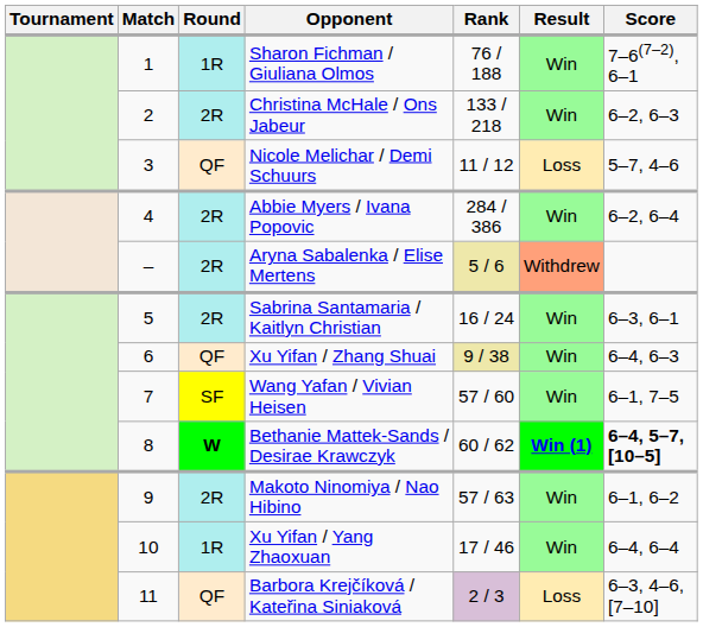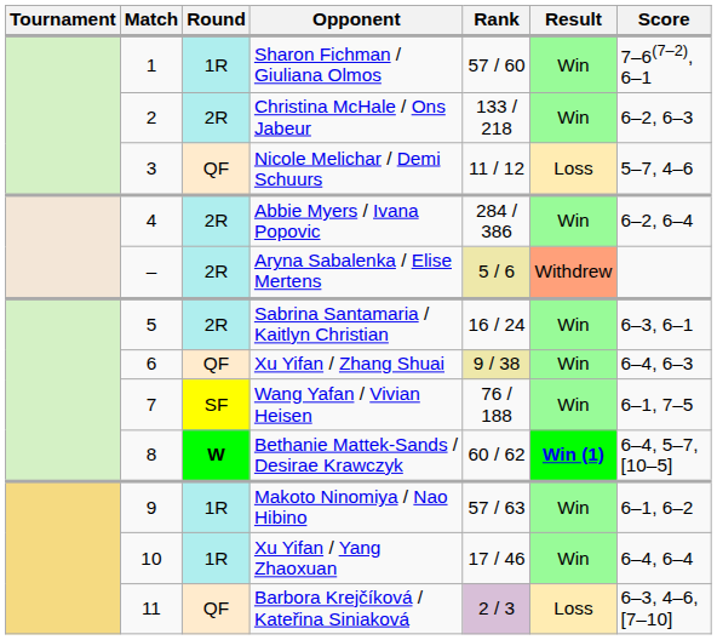 <table class="wikitable">
 <tr>
 <th>Tournament</th>
 <th>Match</th>
 <th>Round</th>
 <th>Opponent</th>
 <th>Rank</th>
 <th>Result</th>
 <th>Score</th>
 </tr>
 <tr style="border-top:3px solid #aaaaaa">
 <td rowspan="3" style="background:#D4F1C5; text-align:left"></td>
 <td style="text-align:center">1</td>
 <td style="text-align:center; background:#afeeee">1R</td>
 <td> <a href='#'>Sharon Fichman</a> /  <a href='#'>Giuliana Olmos</a></td>
-<td style="text-align:center">76 / 188</td>
+<td style="text-align:center">57 / 60</td>
 <td style="text-align:center; background:#98fb98">Win</td>
 <td>7–6<sup>(7–2)</sup>, 6–1</td>
 </tr>
 <tr>
 <td style="text-align:center">2</td>
 <td style="text-align:center; background:#afeeee">2R</td>
 <td> <a href='#'>Christina McHale</a> /  <a href='#'>Ons Jabeur</a></td>
 <td style="text-align:center">133 / 218</td>
 <td style="text-align:center; background:#98fb98">Win</td>
 <td>6–2, 6–3</td>
 </tr>
 <tr>
 <td style="text-align:center">3</td>
 <td style="text-align:center; background:#ffebcd">QF</td>
 <td> <a href='#'>Nicole Melichar</a> /  <a href='#'>Demi Schuurs</a> </td>
 <td style="text-align:center">11 / 12</td>
 <td style="text-align:center; background:#ffecb2">Loss</td>
 <td>5–7, 4–6</td>
 </tr>
 <tr style="border-top:3px solid #aaaaaa">
 <td rowspan="2" style="background:#f3e6d7; text-align:left"></td>
 <td style="text-align:center">4</td>
 <td style="text-align:center; background:#afeeee">2R</td>
 <td> <a href='#'>Abbie Myers</a> /  <a href='#'>Ivana Popovic</a></td>
 <td style="text-align:center">284 / 386</td>
 <td style="text-align:center; background:#98fb98">Win</td>
 <td>6–2, 6–4</td>
 </tr>
 <tr>
 <td style="text-align:center">–</td>
 <td style="text-align:center; background:#afeeee">2R</td>
 <td> <a href='#'>Aryna Sabalenka</a> /  <a href='#'>Elise Mertens</a> </td>
 <td style="text-align:center; background:#eee8aa">5 / 6</td>
 <td style="text-align:center; background:#ffa07a">Withdrew</td>
 <td></td>
 </tr>
 <tr style="border-top:3px solid #aaaaaa">
 <td rowspan="4" style="background:#d4f1c5; text-align:left"></td>
 <td style="text-align:center">5</td>
 <td style="text-align:center; background:#afeeee">2R</td>
 <td> <a href='#'>Sabrina Santamaria</a> /  <a href='#'>Kaitlyn Christian</a></td>
 <td style="text-align:center">16 / 24</td>
 <td style="text-align:center; background:#98fb98">Win</td>
 <td>6–3, 6–1</td>
 </tr>
 <tr>
 <td style="text-align:center">6</td>
 <td style="text-align:center; background:#ffebcd">QF</td>
 <td> <a href='#'>Xu Yifan</a> /  <a href='#'>Zhang Shuai</a> </td>
 <td style="text-align:center; background:#eee8aa">9 / 38</td>
 <td style="text-align:center; background:#98fb98">Win</td>
 <td>6–4, 6–3</td>
 </tr>
 <tr>
 <td style="text-align:center">7</td>
 <td style="text-align:center; background:yellow">SF</td>
 <td> <a href='#'>Wang Yafan</a> /  <a href='#'>Vivian Heisen</a></td>
-<td style="text-align:center">57 / 60</td>
+<td style="text-align:center">76 / 188</td>
 <td style="text-align:center; background:#98fb98">Win</td>
 <td>6–1, 7–5</td>
 </tr>
 <tr>
 <td style="text-align:center">8</td>
 <td style="text-align:center; background:lime"><strong>W</strong></td>
 <td> <a href='#'>Bethanie Mattek-Sands</a> /  <a href='#'>Desirae Krawczyk</a> </td>
 <td style="text-align:center">60 / 62</td>
 <td style="text-align:center; background:lime"><strong><a href='#'>Win (1)</a></strong></td>
-<td><strong>6–4, 5–7, [10–5]</strong></td>
+<td>6–4, 5–7, [10–5]</td>
 </tr>
 <tr style="border-top:3px solid #aaaaaa">
 <td rowspan="3" style="background:#f5da81; text-align:left"></td>
 <td style="text-align:center">9</td>
-<td style="text-align:center; background:#afeeee">2R</td>
+<td style="text-align:center; background:#afeeee">1R</td>
 <td> <a href='#'>Makoto Ninomiya</a> /  <a href='#'>Nao Hibino</a></td>
 <td style="text-align:center">57 / 63</td>
 <td style="text-align:center; background:#98fb98">Win</td>
 <td>6–1, 6–2</td>
 </tr>
 <tr>
 <td style="text-align:center">10</td>
 <td style="text-align:center; background:#afeeee">1R</td>
 <td> <a href='#'>Xu Yifan</a> /  <a href='#'>Yang Zhaoxuan</a></td>
 <td style="text-align:center">17 / 46</td>
 <td style="text-align:center; background:#98fb98">Win</td>
 <td>6–4, 6–4</td>
 </tr>
 <tr>
 <td style="text-align:center">11</td>
 <td style="text-align:center; background:#ffebcd">QF</td>
 <td> <a href='#'>Barbora Krejčíková</a> /  <a href='#'>Kateřina Siniaková</a> </td>
 <td style="text-align:center; background:thistle">2 / 3</td>
 <td style="text-align:center; background:#ffecb2">Loss</td>
 <td>6–3, 4–6, [7–10]</td>
 </tr>
 </table>
